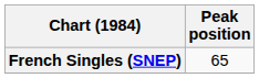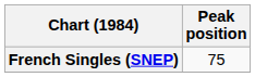 <table class="wikitable sortable plainrowheaders" style="text-align:center">
 <tr>
 <th>Chart (1984)</th>
 <th>Peak<br>position</th>
 </tr>
 <tr>
 <th scope="row">French Singles (<a href='#'>SNEP</a>)</th>
-<td align="center">65</td>
+<td align="center">75</td>
 </tr>
 <tr>
 </tr>
 </table>
